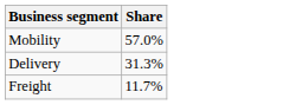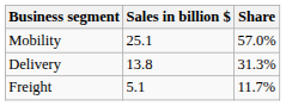 <table class="wikitable">
 <tr>
 <th>Business segment</th>
+<th>Sales in billion $</th>
 <th>Share</th>
 </tr>
 <tr>
 <td>Mobility</td>
+<td>25.1</td>
 <td>57.0%</td>
 </tr>
 <tr>
 <td>Delivery</td>
+<td>13.8</td>
 <td>31.3%</td>
 </tr>
 <tr>
 <td>Freight</td>
+<td>5.1</td>
 <td>11.7%</td>
 </tr>
 </table>
